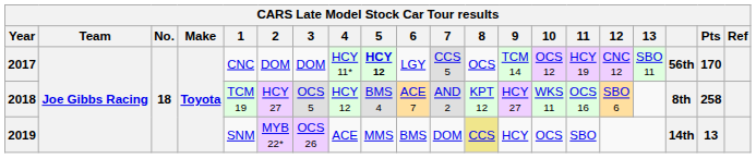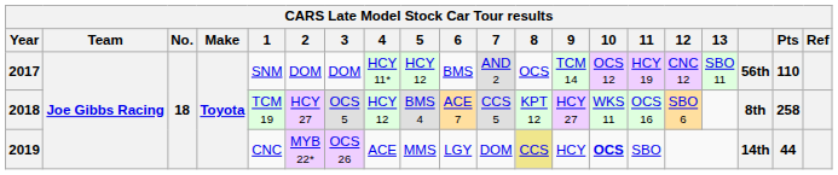 <table class="wikitable" style="text-align:center; font-size:75%">
 <tr>
 <th colspan=23>CARS Late Model Stock Car Tour results</th>
 </tr>
 <tr>
 <th>Year</th>
 <th>Team</th>
 <th>No.</th>
 <th>Make</th>
 <th>1</th>
 <th>2</th>
 <th>3</th>
 <th>4</th>
 <th>5</th>
 <th>6</th>
 <th>7</th>
 <th>8</th>
 <th>9</th>
 <th>10</th>
 <th>11</th>
 <th>12</th>
 <th>13</th>
 <th></th>
 <th>Pts</th>
 <th>Ref</th>
 </tr>
 <tr>
 <th>2017</th>
 <th rowspan=3><a href='#'>Joe Gibbs Racing</a></th>
 <th rowspan=3>18</th>
 <th rowspan=3><a href='#'>Toyota</a></th>
-<td><a href='#'>CNC</a></td>
+<td><a href='#'>SNM</a></td>
 <td><a href='#'>DOM</a></td>
 <td><a href='#'>DOM</a></td>
 <td style="background:#DFFFDF;"><a href='#'>HCY</a><br><small>11*</small></td>
-<td style="background:#DFFFDF;"><strong><a href='#'>HCY</a><br><small>12</small></strong></td>
-<td><a href='#'>LGY</a></td>
-<td style="background:#DFDFDF;"><a href='#'>CCS</a><br><small>5</small></td>
+<td style="background:#DFFFDF;"><a href='#'>HCY</a><br><small>12</small></td>
+<td><a href='#'>BMS</a></td>
+<td style="background:#DFDFDF;"><a href='#'>AND</a><br><small>2</small></td>
 <td><a href='#'>OCS</a></td>
 <td style="background:#DFFFDF;"><a href='#'>TCM</a><br><small>14</small></td>
 <td style="background:#EFCFFF;"><a href='#'>OCS</a><br><small>12</small></td>
 <td style="background:#EFCFFF;"><a href='#'>HCY</a><br><small>19</small></td>
 <td style="background:#EFCFFF;"><a href='#'>CNC</a><br><small>12</small></td>
 <td style="background:#DFFFDF;"><a href='#'>SBO</a><br><small>11</small></td>
 <th>56th</th>
-<th>170</th>
+<th>110</th>
 <th></th>
 </tr>
 <tr>
 <th>2018</th>
 <td style="background:#DFFFDF;"><a href='#'>TCM</a><br><small>19</small></td>
 <td style="background:#EFCFFF;"><a href='#'>HCY</a><br><small>27</small></td>
 <td style="background:#DFDFDF;"><a href='#'>OCS</a><br><small>5</small></td>
 <td style="background:#DFFFDF;"><a href='#'>HCY</a><br><small>12</small></td>
 <td style="background:#DFDFDF;"><a href='#'>BMS</a><br><small>4</small></td>
 <td style="background:#FFDF9F;"><a href='#'>ACE</a><br><small>7</small></td>
-<td style="background:#DFDFDF;"><a href='#'>AND</a><br><small>2</small></td>
+<td style="background:#DFDFDF;"><a href='#'>CCS</a><br><small>5</small></td>
 <td style="background:#DFFFDF;"><a href='#'>KPT</a><br><small>12</small></td>
 <td style="background:#EFCFFF;"><a href='#'>HCY</a><br><small>27</small></td>
 <td style="background:#DFFFDF;"><a href='#'>WKS</a><br><small>11</small></td>
 <td style="background:#DFFFDF;"><a href='#'>OCS</a><br><small>16</small></td>
 <td style="background:#FFDF9F;"><a href='#'>SBO</a><br><small>6</small></td>
 <td></td>
 <th>8th</th>
 <th>258</th>
 <th></th>
 </tr>
 <tr>
 <th>2019</th>
-<td><a href='#'>SNM</a></td>
+<td><a href='#'>CNC</a></td>
 <td style="background:#EFCFFF;"><a href='#'>MYB</a><br><small>22*</small></td>
 <td style="background:#EFCFFF;"><a href='#'>OCS</a><br><small>26</small></td>
 <td><a href='#'>ACE</a></td>
 <td><a href='#'>MMS</a></td>
-<td><a href='#'>BMS</a></td>
+<td><a href='#'>LGY</a></td>
 <td><a href='#'>DOM</a></td>
 <td style="background: khaki;"><a href='#'>CCS</a></td>
 <td><a href='#'>HCY</a></td>
-<td><a href='#'>OCS</a></td>
+<td><strong><a href='#'>OCS</a></strong></td>
 <td><a href='#'>SBO</a></td>
 <td colspan=2></td>
 <th>14th</th>
-<th>13</th>
+<th>44</th>
 <th></th>
 </tr>
 </table>
